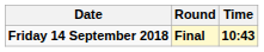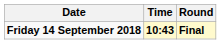 <table class="wikitable">
 <tr>
 <th>Date</th>
+<th>Time</th>
 <th>Round</th>
-<th>Time</th>
 </tr>
 <tr>
 <td><strong>Friday 14 September 2018</strong></td>
+<td style=background:lemonchiffon><strong>10:43</strong></td>
 <td style=background:lemonchiffon><strong>Final</strong></td>
-<td style=background:lemonchiffon><strong>10:43</strong></td>
 </tr>
 </table>
